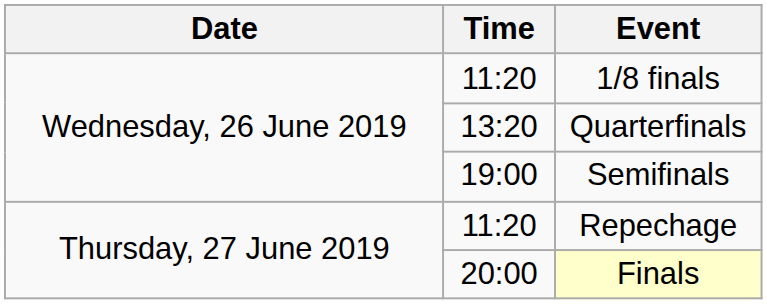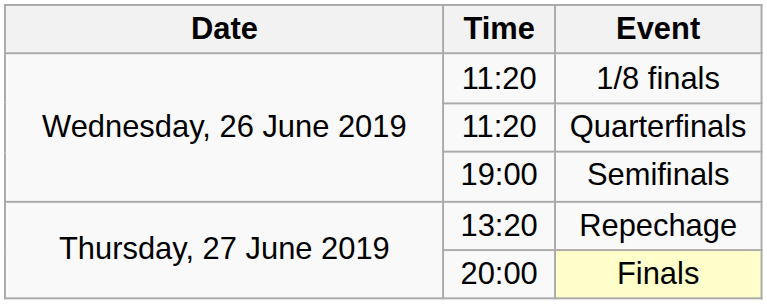 <table class="wikitable" style="text-align:center;">
 <tr>
 <th width="220">Date</th>
 <th width="50">Time</th>
 <th width="100">Event</th>
 </tr>
 <tr>
 <td rowspan="3">Wednesday, 26 June 2019</td>
 <td>11:20</td>
 <td>1/8 finals</td>
 </tr>
 <tr>
-<td>13:20</td>
+<td>11:20</td>
 <td>Quarterfinals</td>
 </tr>
 <tr>
 <td>19:00</td>
 <td>Semifinals</td>
 </tr>
 <tr>
 <td rowspan="2">Thursday, 27 June 2019</td>
-<td>11:20</td>
+<td>13:20</td>
 <td>Repechage</td>
 </tr>
 <tr>
 <td>20:00</td>
 <td bgcolor="ffffcc">Finals</td>
 </tr>
 </table>
